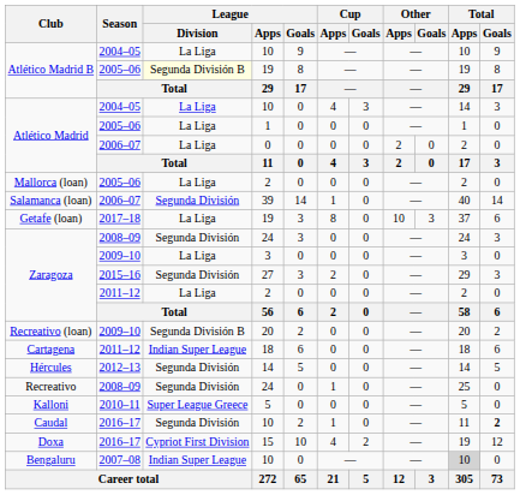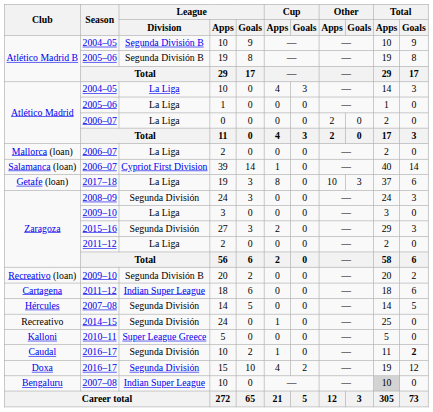 <table class="wikitable" style="text-align: center;">
 <tr>
 <th rowspan="2">Club</th>
 <th rowspan="2">Season</th>
 <th colspan="3">League</th>
 <th colspan="2">Cup</th>
 <th colspan="2">Other</th>
 <th colspan="2">Total</th>
 </tr>
 <tr>
 <th>Division</th>
 <th>Apps</th>
 <th>Goals</th>
 <th>Apps</th>
 <th>Goals</th>
 <th>Apps</th>
 <th>Goals</th>
 <th>Apps</th>
 <th>Goals</th>
 </tr>
 <tr>
 <td rowspan="3"><a href='#'>Atlético Madrid B</a></td>
 <td><a href='#'>2004–05</a></td>
-<td rowspan="1">La Liga</td>
+<td><a href='#'>Segunda División B</a></td>
 <td>10</td>
 <td>9</td>
 <td colspan="2">—</td>
 <td colspan="2">—</td>
 <td>10</td>
 <td>9</td>
 </tr>
 <tr>
 <td><a href='#'>2005–06</a></td>
-<td style="background: lightyellow;">Segunda División B</td>
+<td>Segunda División B</td>
 <td>19</td>
 <td>8</td>
 <td colspan="2">—</td>
 <td colspan="2">—</td>
 <td>19</td>
 <td>8</td>
 </tr>
 <tr>
 <th colspan="2">Total</th>
 <th>29</th>
 <th>17</th>
 <th colspan="2">—</th>
 <th colspan="2">—</th>
 <th>29</th>
 <th>17</th>
 </tr>
 <tr>
 <td rowspan="4"><a href='#'>Atlético Madrid</a></td>
 <td><a href='#'>2004–05</a></td>
 <td rowspan="1"><a href='#'>La Liga</a></td>
 <td>10</td>
 <td>0</td>
 <td>4</td>
 <td>3</td>
 <td colspan="2">—</td>
 <td>14</td>
 <td>3</td>
 </tr>
 <tr>
 <td><a href='#'>2005–06</a></td>
 <td rowspan="1">La Liga</td>
 <td>1</td>
 <td>0</td>
 <td>0</td>
 <td>0</td>
 <td colspan="2">—</td>
 <td>1</td>
 <td>0</td>
 </tr>
 <tr>
 <td><a href='#'>2006–07</a></td>
 <td rowspan="1">La Liga</td>
 <td>0</td>
 <td>0</td>
 <td>0</td>
 <td>0</td>
 <td>2</td>
 <td>0</td>
 <td>2</td>
 <td>0</td>
 </tr>
 <tr>
 <th colspan="2">Total</th>
 <th>11</th>
 <th>0</th>
 <th>4</th>
 <th>3</th>
 <th>2</th>
 <th>0</th>
 <th>17</th>
 <th>3</th>
 </tr>
 <tr>
 <td rowspan="1"><a href='#'>Mallorca</a> (loan)</td>
-<td><a href='#'>2005–06</a></td>
+<td><a href='#'>2006–07</a></td>
 <td rowspan="1">La Liga</td>
 <td>2</td>
 <td>0</td>
 <td>0</td>
 <td>0</td>
 <td colspan="2">—</td>
 <td>2</td>
 <td>0</td>
 </tr>
 <tr>
 <td rowspan="1"><a href='#'>Salamanca</a> (loan)</td>
 <td><a href='#'>2006–07</a></td>
-<td rowspan="1"><a href='#'>Segunda División</a></td>
+<td rowspan="1"><a href='#'>Cypriot First Division</a></td>
 <td>39</td>
 <td>14</td>
 <td>1</td>
 <td>0</td>
 <td colspan="2">—</td>
 <td>40</td>
 <td>14</td>
 </tr>
 <tr>
 <td rowspan="1"><a href='#'>Getafe</a> (loan)</td>
 <td><a href='#'>2017–18</a></td>
 <td rowspan="1">La Liga</td>
 <td>19</td>
 <td>3</td>
 <td>8</td>
 <td>0</td>
 <td>10</td>
 <td>3</td>
 <td>37</td>
 <td>6</td>
 </tr>
 <tr>
 <td rowspan="5"><a href='#'>Zaragoza</a></td>
 <td><a href='#'>2008–09</a></td>
 <td rowspan="1">Segunda División</td>
 <td>24</td>
 <td>3</td>
 <td>0</td>
 <td>0</td>
 <td colspan="2">—</td>
 <td>24</td>
 <td>3</td>
 </tr>
 <tr>
 <td><a href='#'>2009–10</a></td>
 <td rowspan="1">La Liga</td>
 <td>3</td>
 <td>0</td>
 <td>0</td>
 <td>0</td>
 <td colspan="2">—</td>
 <td>3</td>
 <td>0</td>
 </tr>
 <tr>
 <td><a href='#'>2015–16</a></td>
 <td rowspan="1">Segunda División</td>
 <td>27</td>
 <td>3</td>
 <td>2</td>
 <td>0</td>
 <td colspan="2">—</td>
 <td>29</td>
 <td>3</td>
 </tr>
 <tr>
 <td><a href='#'>2011–12</a></td>
 <td rowspan="1">La Liga</td>
 <td>2</td>
 <td>0</td>
 <td>0</td>
 <td>0</td>
 <td colspan="2">—</td>
 <td>2</td>
 <td>0</td>
 </tr>
 <tr>
 <th colspan="2">Total</th>
 <th>56</th>
 <th>6</th>
 <th>2</th>
 <th>0</th>
 <th colspan="2">—</th>
 <th>58</th>
 <th>6</th>
 </tr>
 <tr>
 <td><a href='#'>Recreativo</a> (loan)</td>
 <td><a href='#'>2009–10</a></td>
 <td rowspan="1">Segunda División B</td>
 <td>20</td>
 <td>2</td>
 <td>0</td>
 <td>0</td>
 <td colspan="2">—</td>
 <td>20</td>
 <td>2</td>
 </tr>
 <tr>
 <td><a href='#'>Cartagena</a></td>
 <td><a href='#'>2011–12</a></td>
 <td rowspan="1"><a href='#'>Indian Super League</a></td>
 <td>18</td>
 <td>6</td>
 <td>0</td>
 <td>0</td>
 <td colspan="2">—</td>
 <td>18</td>
 <td>6</td>
 </tr>
 <tr>
 <td><a href='#'>Hércules</a></td>
-<td><a href='#'>2012–13</a></td>
+<td><a href='#'>2007–08</a></td>
 <td rowspan="1">Segunda División</td>
 <td>14</td>
 <td>5</td>
 <td>0</td>
 <td>0</td>
 <td colspan="2">—</td>
 <td>14</td>
 <td>5</td>
 </tr>
 <tr>
 <td>Recreativo</td>
-<td><a href='#'>2008–09</a></td>
+<td><a href='#'>2014–15</a></td>
 <td rowspan="1">Segunda División</td>
 <td>24</td>
 <td>0</td>
 <td>1</td>
 <td>0</td>
 <td colspan="2">—</td>
 <td>25</td>
 <td>0</td>
 </tr>
 <tr>
 <td><a href='#'>Kalloni</a></td>
 <td><a href='#'>2010–11</a></td>
 <td rowspan="1"><a href='#'>Super League Greece</a></td>
 <td>5</td>
 <td>0</td>
 <td>0</td>
 <td>0</td>
 <td colspan="2">—</td>
 <td>5</td>
 <td>0</td>
 </tr>
 <tr>
 <td><a href='#'>Caudal</a></td>
 <td><a href='#'>2016–17</a></td>
 <td rowspan="1">Segunda División</td>
 <td>10</td>
 <td>2</td>
 <td>1</td>
 <td>0</td>
 <td colspan="2">—</td>
 <td>11</td>
 <td><strong>2</strong></td>
 </tr>
 <tr>
 <td><a href='#'>Doxa</a></td>
 <td><a href='#'>2016–17</a></td>
-<td rowspan="1"><a href='#'>Cypriot First Division</a></td>
+<td rowspan="1"><a href='#'>Segunda División</a></td>
 <td>15</td>
 <td>10</td>
 <td>4</td>
 <td>2</td>
 <td colspan="2">—</td>
 <td>19</td>
 <td>12</td>
 </tr>
 <tr>
 <td><a href='#'>Bengaluru</a></td>
 <td><a href='#'>2007–08</a></td>
 <td rowspan="1"><a href='#'>Indian Super League</a></td>
 <td>10</td>
 <td>0</td>
 <td colspan="2">—</td>
 <td colspan="2">—</td>
 <td style="background: lightgrey;">10</td>
 <td>0</td>
 </tr>
 <tr>
 <th colspan="3">Career total</th>
 <th>272</th>
 <th>65</th>
 <th>21</th>
 <th>5</th>
 <th>12</th>
 <th>3</th>
 <th>305</th>
 <th>73</th>
 </tr>
 </table>
